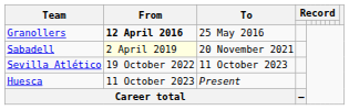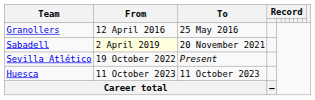 <table class="wikitable" style="text-align: center">
 <tr>
 <th rowspan="2">Team</th>
 <th rowspan="2">From</th>
 <th rowspan="2">To</th>
 <th colspan="8">Record</th>
 <th rowspan=2></th>
 </tr>
 <tr>
 <th></th>
 <th></th>
 <th></th>
 <th></th>
 <th></th>
 <th></th>
 <th></th>
 <th></th>
 </tr>
 <tr>
 <td align="left"><a href='#'>Granollers</a></td>
-<td align=left><strong>12 April 2016</strong></td>
+<td align=left>12 April 2016</td>
 <td align=left>25 May 2016<br></td>
 <td></td>
 </tr>
 <tr>
 <td align="left"><a href='#'>Sabadell</a></td>
 <td align=left style="background: lightyellow;">2 April 2019</td>
 <td align=left>20 November 2021<br></td>
 <td></td>
 </tr>
 <tr>
 <td align="left"><a href='#'>Sevilla Atlético</a></td>
 <td align=left>19 October 2022</td>
-<td align=left>11 October 2023<br></td>
+<td align=left><em>Present</em><br></td>
 <td></td>
 </tr>
 <tr>
 <td align="left"><a href='#'>Huesca</a></td>
 <td align=left>11 October 2023</td>
-<td align=left><em>Present</em><br></td>
+<td align=left>11 October 2023<br></td>
 <td></td>
 </tr>
 <tr>
 <th colspan=3>Career total<br></th>
 <th>—</th>
 </tr>
 </table>
